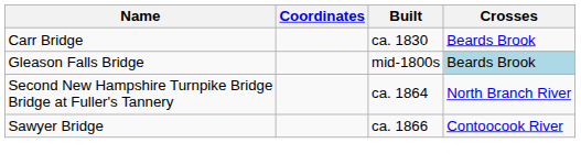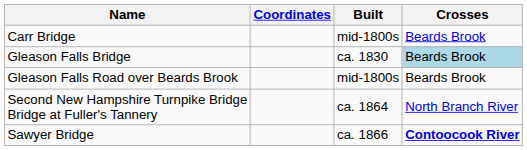 <table class="wikitable">
 <tr>
 <th>Name</th>
 <th><a href='#'>Coordinates</a></th>
 <th>Built</th>
 <th>Crosses</th>
 </tr>
 <tr>
 <td>Carr Bridge</td>
 <td></td>
-<td>ca. 1830</td>
+<td>mid-1800s</td>
 <td><a href='#'>Beards Brook</a></td>
 </tr>
 <tr>
 <td>Gleason Falls Bridge</td>
 <td></td>
+<td>ca. 1830</td>
+<td style="background: lightblue;">Beards Brook</td>
+</tr>
+<tr>
+<td>Gleason Falls Road over Beards Brook</td>
+<td></td>
 <td>mid-1800s</td>
-<td style="background: lightblue;">Beards Brook</td>
+<td>Beards Brook</td>
 </tr>
 <tr>
 <td>Second New Hampshire Turnpike Bridge<br>Bridge at Fuller's Tannery</td>
 <td></td>
 <td>ca. 1864</td>
 <td><a href='#'>North Branch River</a></td>
 </tr>
 <tr>
 <td>Sawyer Bridge</td>
 <td></td>
 <td>ca. 1866</td>
-<td><a href='#'>Contoocook River</a></td>
+<td><strong><a href='#'>Contoocook River</a></strong></td>
 </tr>
 </table>
